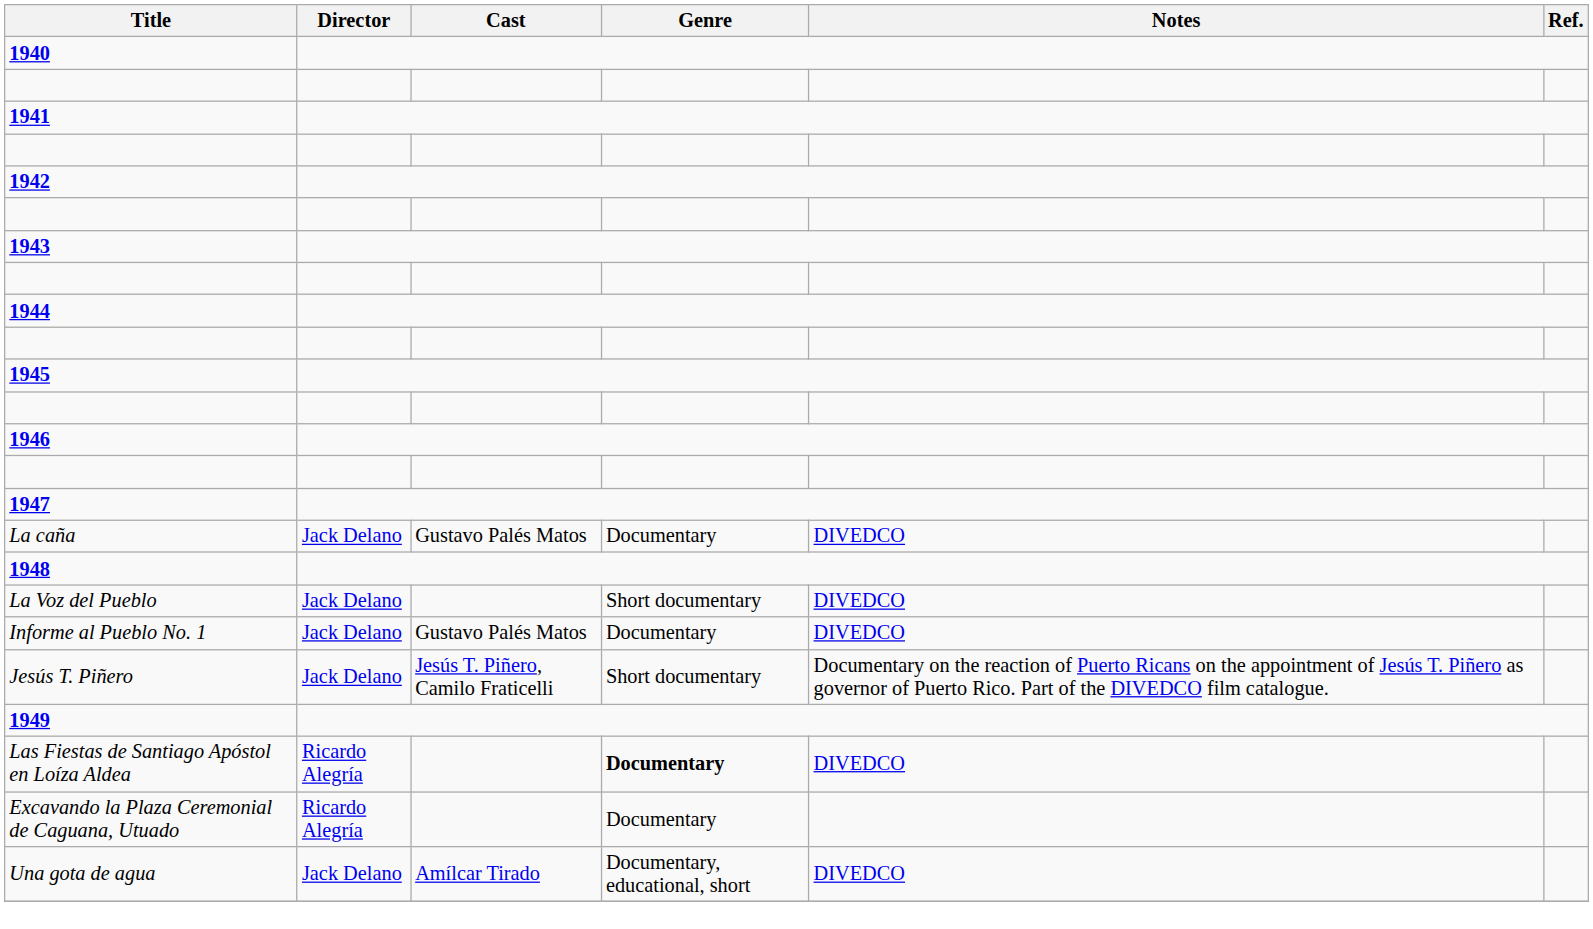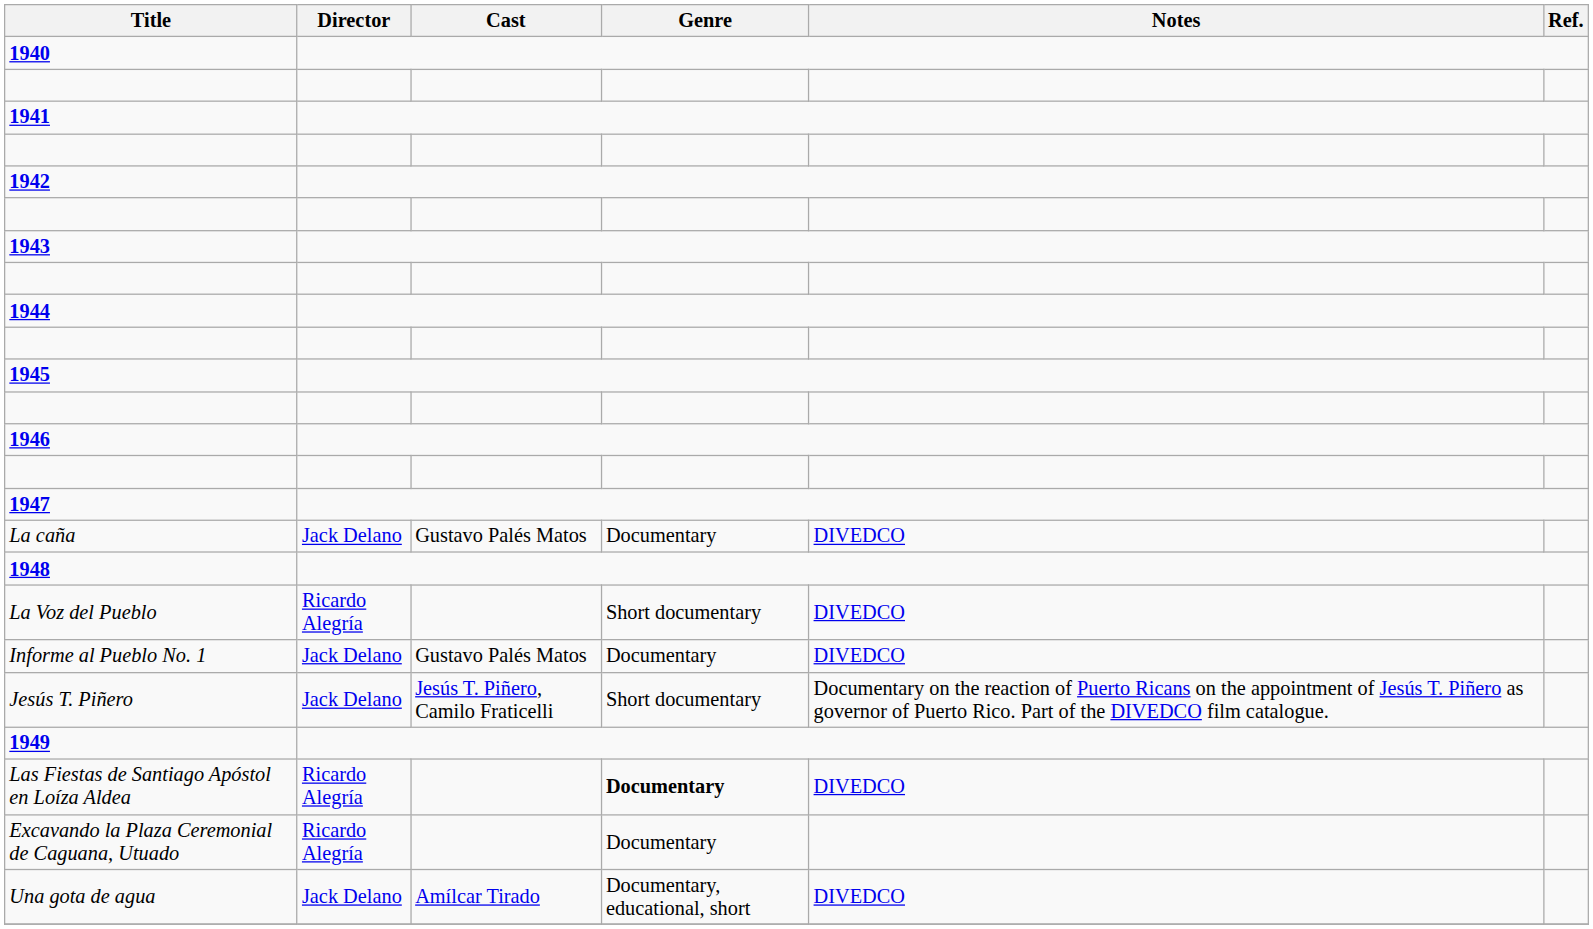 <table class="wikitable">
 <tr>
 <th>Title</th>
 <th>Director</th>
 <th>Cast</th>
 <th>Genre</th>
 <th>Notes</th>
 <th>Ref.</th>
 </tr>
 <tr>
 <td><strong> <a href='#'>1940</a> </strong></td>
 </tr>
 <tr>
 <td><em> </em></td>
 <td></td>
 <td></td>
 <td></td>
 <td></td>
 <td></td>
 </tr>
 <tr>
 <td><strong> <a href='#'>1941</a> </strong></td>
 </tr>
 <tr>
 <td><em> </em></td>
 <td></td>
 <td></td>
 <td></td>
 <td></td>
 <td></td>
 </tr>
 <tr>
 <td><strong> <a href='#'>1942</a> </strong></td>
 </tr>
 <tr>
 <td><em> </em></td>
 <td></td>
 <td></td>
 <td></td>
 <td></td>
 <td></td>
 </tr>
 <tr>
 <td><strong> <a href='#'>1943</a> </strong></td>
 </tr>
 <tr>
 <td><em> </em></td>
 <td></td>
 <td></td>
 <td></td>
 <td></td>
 <td></td>
 </tr>
 <tr>
 <td><strong> <a href='#'>1944</a> </strong></td>
 </tr>
 <tr>
 <td><em> </em></td>
 <td></td>
 <td></td>
 <td></td>
 <td></td>
 <td></td>
 </tr>
 <tr>
 <td><strong> <a href='#'>1945</a> </strong></td>
 </tr>
 <tr>
 <td><em> </em></td>
 <td></td>
 <td></td>
 <td></td>
 <td></td>
 <td></td>
 </tr>
 <tr>
 <td><strong> <a href='#'>1946</a> </strong></td>
 </tr>
 <tr>
 <td><em> </em></td>
 <td></td>
 <td></td>
 <td></td>
 <td></td>
 <td></td>
 </tr>
 <tr>
 <td><strong> <a href='#'>1947</a> </strong></td>
 </tr>
 <tr>
 <td><em>La caña</em></td>
 <td><a href='#'>Jack Delano</a></td>
 <td>Gustavo Palés Matos</td>
 <td>Documentary</td>
 <td><a href='#'>DIVEDCO</a></td>
 <td></td>
 </tr>
 <tr>
 <td><strong> <a href='#'>1948</a> </strong></td>
 </tr>
 <tr>
 <td><em>La Voz del Pueblo</em></td>
-<td><a href='#'>Jack Delano</a></td>
+<td><a href='#'>Ricardo Alegría</a></td>
 <td></td>
 <td>Short documentary</td>
 <td><a href='#'>DIVEDCO</a></td>
 <td></td>
 </tr>
 <tr>
 <td><em>Informe al Pueblo No. 1</em></td>
 <td><a href='#'>Jack Delano</a></td>
 <td>Gustavo Palés Matos</td>
 <td>Documentary</td>
 <td><a href='#'>DIVEDCO</a></td>
 <td></td>
 </tr>
 <tr>
 <td><em>Jesús T. Piñero</em></td>
 <td><a href='#'>Jack Delano</a></td>
 <td><a href='#'>Jesús T. Piñero</a>, Camilo Fraticelli</td>
 <td>Short documentary</td>
 <td>Documentary on the reaction of <a href='#'>Puerto Ricans</a> on the appointment of <a href='#'>Jesús T. Piñero</a> as governor of Puerto Rico. Part of the <a href='#'>DIVEDCO</a> film catalogue.</td>
 <td></td>
 </tr>
 <tr>
 <td><strong> <a href='#'>1949</a> </strong></td>
 </tr>
 <tr>
 <td><em>Las Fiestas de Santiago Apóstol en Loíza Aldea</em></td>
 <td><a href='#'>Ricardo Alegría</a></td>
 <td></td>
 <td><strong>Documentary</strong></td>
 <td><a href='#'>DIVEDCO</a></td>
 <td></td>
 </tr>
 <tr>
 <td><em>Excavando la Plaza Ceremonial de Caguana, Utuado</em></td>
 <td><a href='#'>Ricardo Alegría</a></td>
 <td></td>
 <td>Documentary</td>
 <td></td>
 <td></td>
 </tr>
 <tr>
 <td><em>Una gota de agua</em></td>
 <td><a href='#'>Jack Delano</a></td>
 <td><a href='#'>Amílcar Tirado</a></td>
 <td>Documentary, educational, short</td>
 <td><a href='#'>DIVEDCO</a></td>
 <td></td>
 </tr>
 <tr>
 </tr>
 </table>
